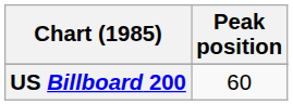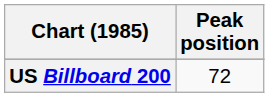 <table class="wikitable sortable plainrowheaders">
 <tr>
 <th scope="col">Chart (1985)</th>
 <th scope="col">Peak<br>position</th>
 </tr>
 <tr>
 </tr>
 <tr>
 <th scope="row">US <a href='#'><em>Billboard</em> 200</a></th>
-<td align="center">60</td>
+<td align="center">72</td>
 </tr>
 </table>
